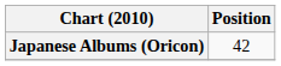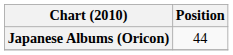 <table class="wikitable plainrowheaders" style="text-align:center;">
 <tr>
 <th>Chart (2010)</th>
 <th>Position</th>
 </tr>
 <tr>
 <th scope="row">Japanese Albums (Oricon)</th>
-<td>42</td>
+<td>44</td>
 </tr>
 <tr>
 </tr>
 </table>
